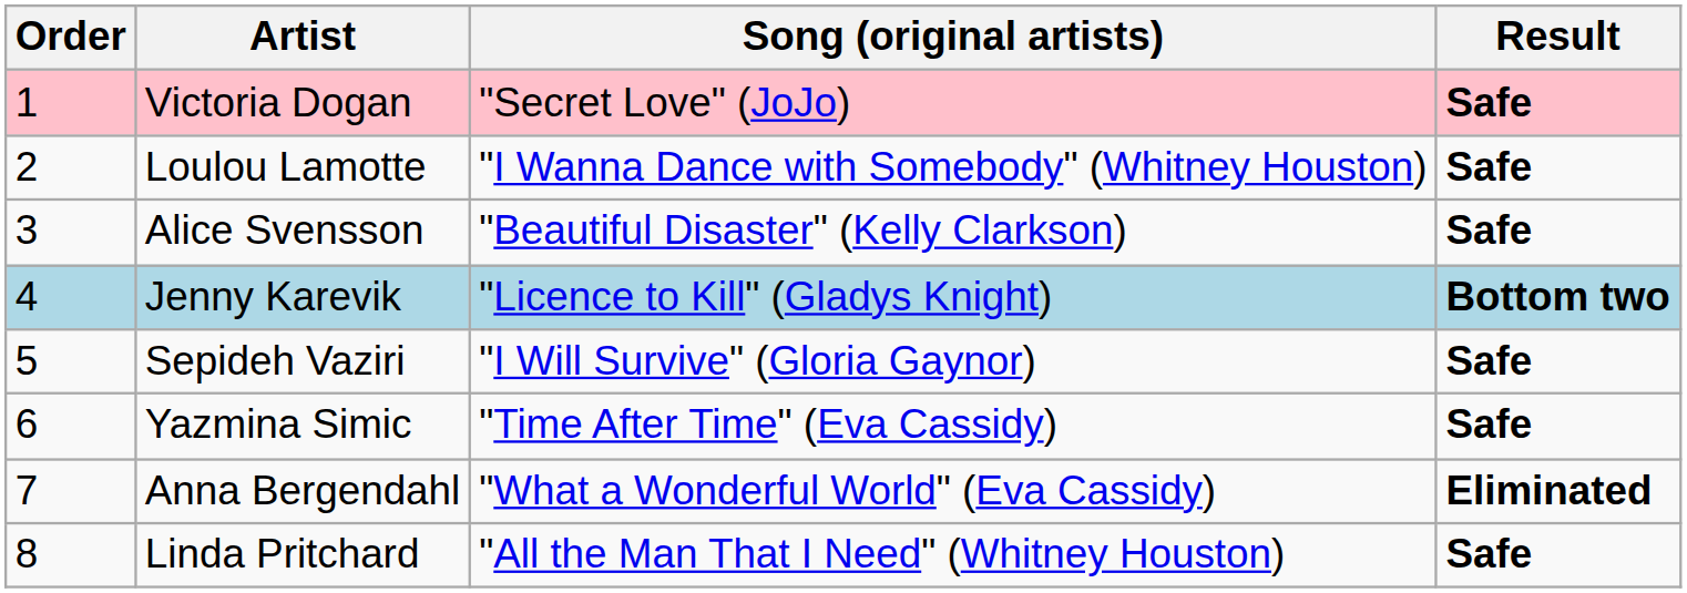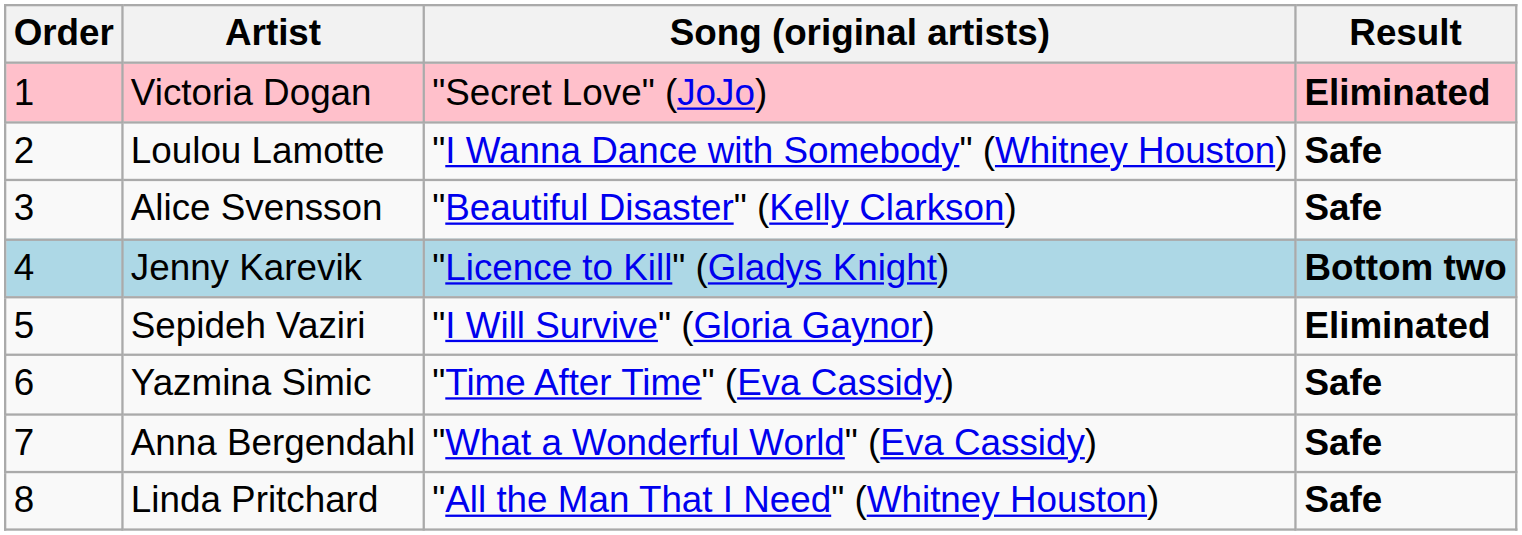 <table class=wikitable>
 <tr>
 <th>Order</th>
 <th>Artist</th>
 <th>Song (original artists)</th>
 <th>Result</th>
 </tr>
 <tr style="background:pink;">
 <td>1</td>
 <td>Victoria Dogan</td>
 <td>"Secret Love" (<a href='#'>JoJo</a>)</td>
-<td><strong>Safe</strong></td>
+<td><strong>Eliminated</strong></td>
 </tr>
 <tr>
 <td>2</td>
 <td>Loulou Lamotte</td>
 <td>"<a href='#'>I Wanna Dance with Somebody</a>" (<a href='#'>Whitney Houston</a>)</td>
 <td><strong>Safe</strong></td>
 </tr>
 <tr>
 <td>3</td>
 <td>Alice Svensson</td>
 <td>"<a href='#'>Beautiful Disaster</a>" (<a href='#'>Kelly Clarkson</a>)</td>
 <td><strong>Safe</strong></td>
 </tr>
 <tr style="background:lightblue;">
 <td>4</td>
 <td>Jenny Karevik</td>
 <td>"<a href='#'>Licence to Kill</a>" (<a href='#'>Gladys Knight</a>)</td>
 <td><strong>Bottom two</strong></td>
 </tr>
 <tr>
 <td>5</td>
 <td>Sepideh Vaziri</td>
 <td>"<a href='#'>I Will Survive</a>" (<a href='#'>Gloria Gaynor</a>)</td>
-<td><strong>Safe</strong></td>
+<td><strong>Eliminated</strong></td>
 </tr>
 <tr>
 <td>6</td>
 <td>Yazmina Simic</td>
 <td>"<a href='#'>Time After Time</a>" (<a href='#'>Eva Cassidy</a>)</td>
 <td><strong>Safe</strong></td>
 </tr>
 <tr>
 <td>7</td>
 <td>Anna Bergendahl</td>
 <td>"<a href='#'>What a Wonderful World</a>" (<a href='#'>Eva Cassidy</a>)</td>
-<td><strong>Eliminated</strong></td>
+<td><strong>Safe</strong></td>
 </tr>
 <tr>
 <td>8</td>
 <td>Linda Pritchard</td>
 <td>"<a href='#'>All the Man That I Need</a>" (<a href='#'>Whitney Houston</a>)</td>
 <td><strong>Safe</strong></td>
 </tr>
 </table>
